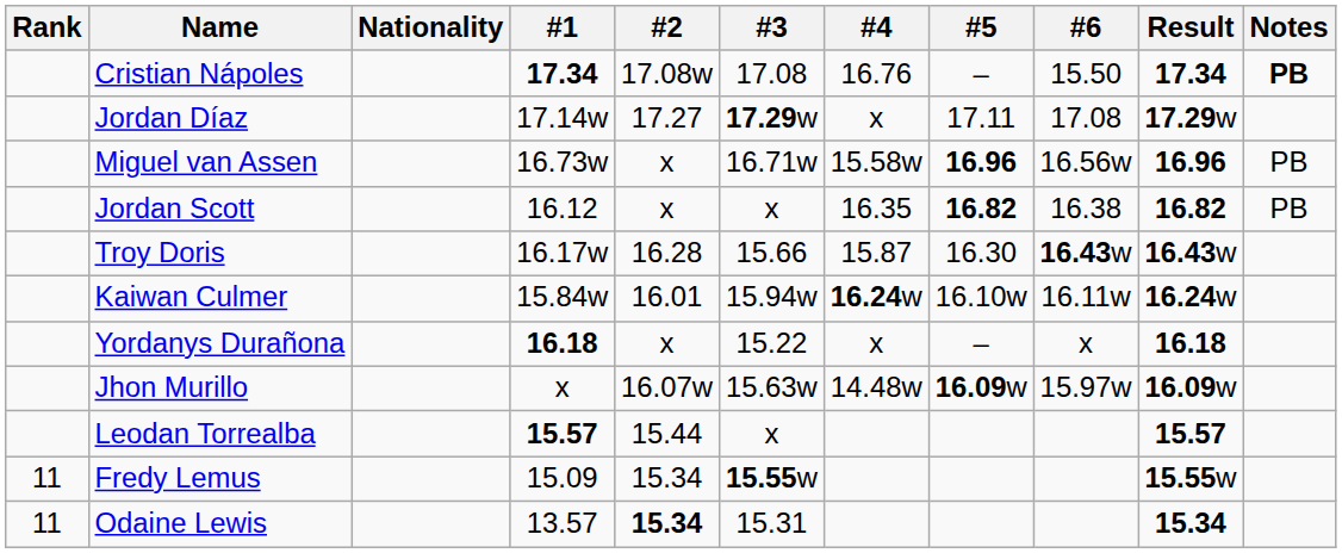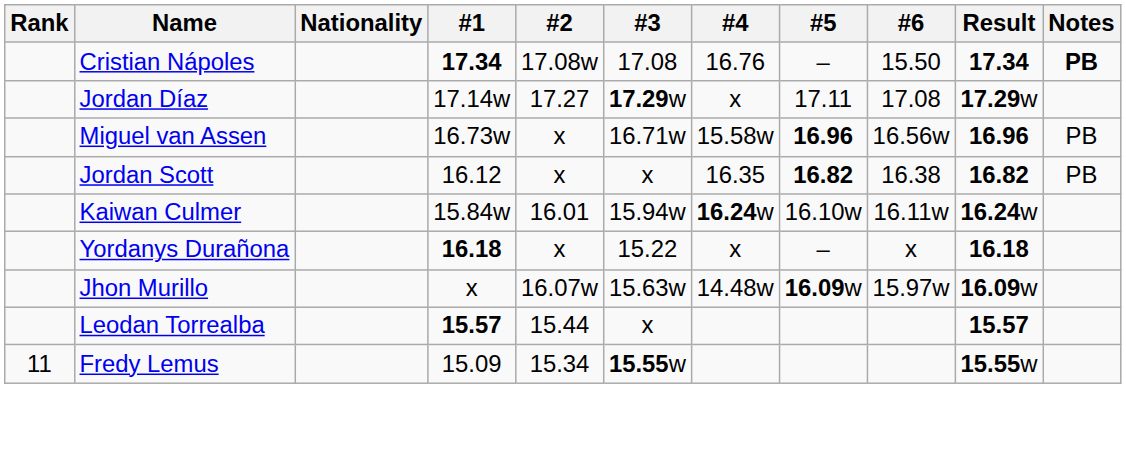 <table class="wikitable sortable" style="text-align:center">
 <tr>
 <th>Rank</th>
 <th>Name</th>
 <th>Nationality</th>
 <th>#1</th>
 <th>#2</th>
 <th>#3</th>
 <th>#4</th>
 <th>#5</th>
 <th>#6</th>
 <th>Result</th>
 <th>Notes</th>
 </tr>
 <tr>
 <td></td>
 <td align=left><a href='#'>Cristian Nápoles</a></td>
 <td align=left></td>
 <td><strong>17.34</strong></td>
 <td>17.08w</td>
 <td>17.08</td>
 <td>16.76</td>
 <td>–</td>
 <td>15.50</td>
 <td><strong>17.34</strong></td>
 <td><strong>PB</strong></td>
 </tr>
 <tr>
 <td></td>
 <td align=left><a href='#'>Jordan Díaz</a></td>
 <td align=left></td>
 <td>17.14w</td>
 <td>17.27</td>
 <td><strong>17.29</strong>w</td>
 <td>x</td>
 <td>17.11</td>
 <td>17.08</td>
 <td><strong>17.29</strong>w</td>
 <td></td>
 </tr>
 <tr>
 <td></td>
 <td align=left><a href='#'>Miguel van Assen</a></td>
 <td align=left></td>
 <td>16.73w</td>
 <td>x</td>
 <td>16.71w</td>
 <td>15.58w</td>
 <td><strong>16.96</strong></td>
 <td>16.56w</td>
 <td><strong>16.96</strong></td>
 <td>PB</td>
 </tr>
 <tr>
 <td></td>
 <td align=left><a href='#'>Jordan Scott</a></td>
 <td align=left></td>
 <td>16.12</td>
 <td>x</td>
 <td>x</td>
 <td>16.35</td>
 <td><strong>16.82</strong></td>
 <td>16.38</td>
 <td><strong>16.82</strong></td>
 <td>PB</td>
 </tr>
 <tr>
 <td></td>
-<td align=left><a href='#'>Troy Doris</a></td>
-<td align=left></td>
-<td>16.17w</td>
-<td>16.28</td>
-<td>15.66</td>
-<td>15.87</td>
-<td>16.30</td>
-<td><strong>16.43</strong>w</td>
-<td><strong>16.43</strong>w</td>
-<td></td>
-</tr>
-<tr>
-<td></td>
 <td align=left><a href='#'>Kaiwan Culmer</a></td>
 <td align=left></td>
 <td>15.84w</td>
 <td>16.01</td>
 <td>15.94w</td>
 <td><strong>16.24</strong>w</td>
 <td>16.10w</td>
 <td>16.11w</td>
 <td><strong>16.24</strong>w</td>
 <td></td>
 </tr>
 <tr>
 <td></td>
 <td align=left><a href='#'>Yordanys Durañona</a></td>
 <td align=left></td>
 <td><strong>16.18</strong></td>
 <td>x</td>
 <td>15.22</td>
 <td>x</td>
 <td>–</td>
 <td>x</td>
 <td><strong>16.18</strong></td>
 <td></td>
 </tr>
 <tr>
 <td></td>
 <td align=left><a href='#'>Jhon Murillo</a></td>
 <td align=left></td>
 <td>x</td>
 <td>16.07w</td>
 <td>15.63w</td>
 <td>14.48w</td>
 <td><strong>16.09</strong>w</td>
 <td>15.97w</td>
 <td><strong>16.09</strong>w</td>
 <td></td>
 </tr>
 <tr>
 <td></td>
 <td align=left><a href='#'>Leodan Torrealba</a></td>
 <td align=left></td>
 <td><strong>15.57</strong></td>
 <td>15.44</td>
 <td>x</td>
 <td></td>
 <td></td>
 <td></td>
 <td><strong>15.57</strong></td>
 <td></td>
 </tr>
 <tr>
 <td>11</td>
 <td align=left><a href='#'>Fredy Lemus</a></td>
 <td align=left></td>
 <td>15.09</td>
 <td>15.34</td>
 <td><strong>15.55</strong>w</td>
 <td></td>
 <td></td>
 <td></td>
 <td><strong>15.55</strong>w</td>
 <td></td>
 </tr>
-<tr>
-<td>11</td>
-<td align=left><a href='#'>Odaine Lewis</a></td>
-<td align=left></td>
-<td>13.57</td>
-<td><strong>15.34</strong></td>
-<td>15.31</td>
-<td></td>
-<td></td>
-<td></td>
-<td><strong>15.34</strong></td>
-<td></td>
-</tr>
 </table>
